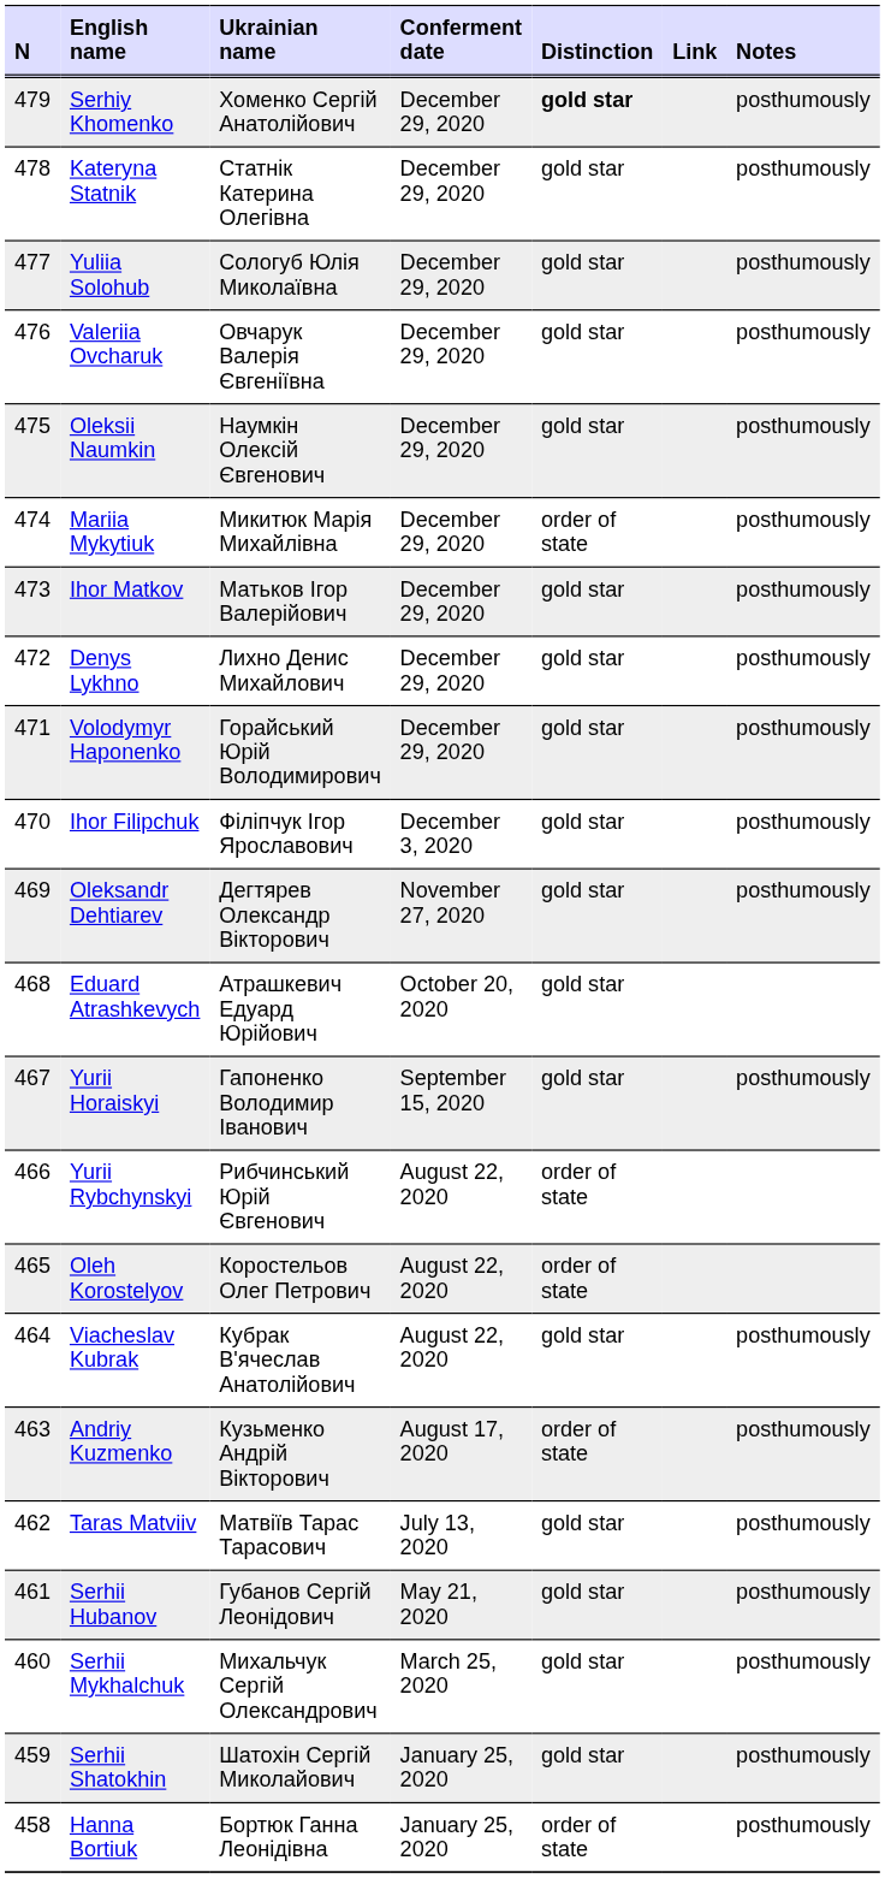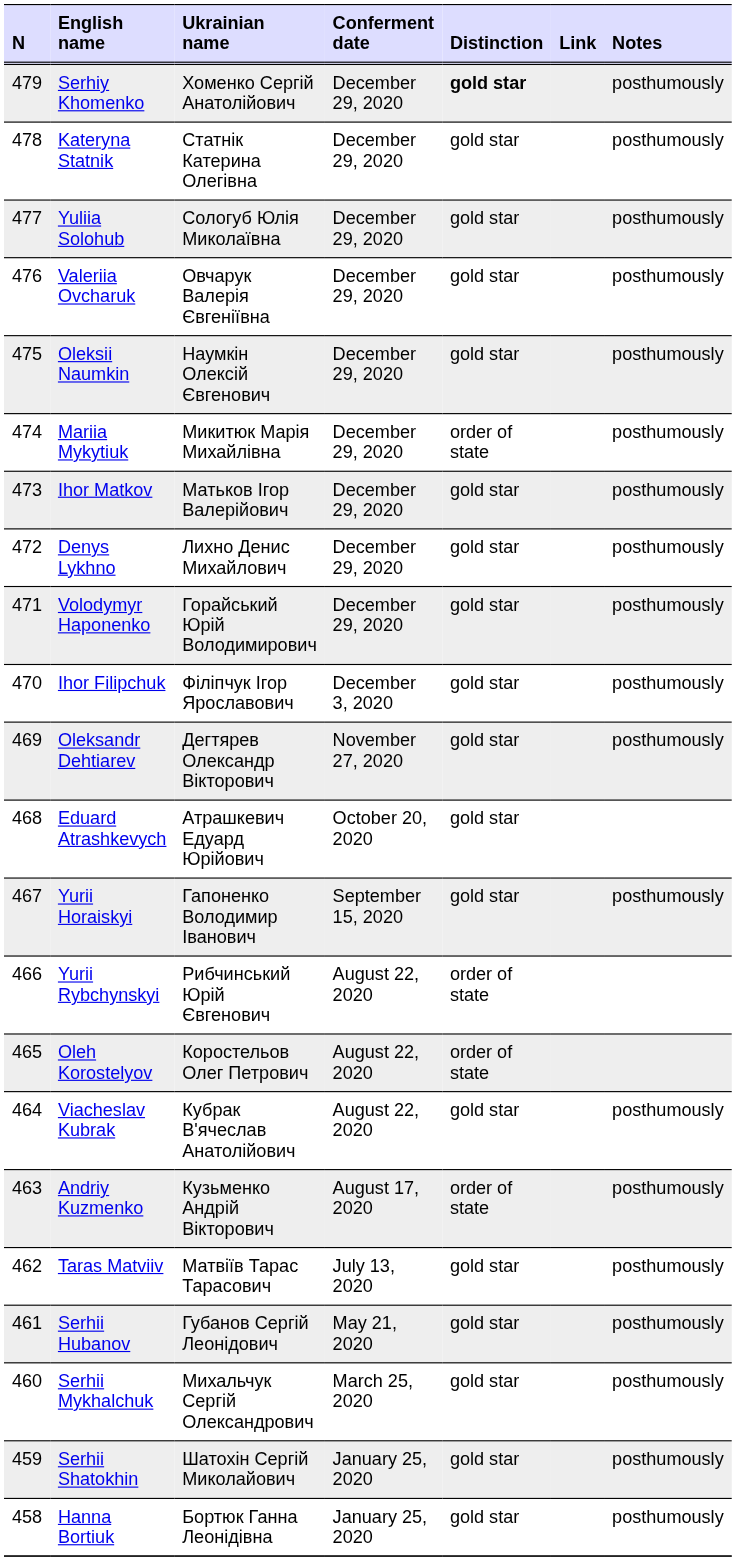 <table border=1 cellspacing=0 cellpadding=7 style="border-collapse:collapse; border:0 none;" frame=void rules=rows>
 <tr valign=bottom style="border-bottom:3px double black;background:#ddddff;">
 <th align=left>N</th>
 <th align=left>English name</th>
 <th align=left>Ukrainian name</th>
 <th align=left>Conferment date</th>
 <th align=left>Distinction</th>
 <th align=left>Link</th>
 <th align=left>Notes</th>
 </tr>
 <tr valign=top style="border-bottom:1px solid black;background:#eee;">
 <td>479</td>
 <td><a href='#'>Serhiy Khomenko</a></td>
 <td>Хоменко Сергій Анатолійович</td>
 <td>December 29, 2020</td>
 <td><strong>gold star</strong></td>
 <td></td>
 <td>posthumously</td>
 </tr>
 <tr valign=top style="border-bottom:1px solid black;">
 <td>478</td>
 <td><a href='#'>Kateryna Statnik</a></td>
 <td>Статнік Катерина Олегівна</td>
 <td>December 29, 2020</td>
 <td>gold star</td>
 <td></td>
 <td>posthumously</td>
 </tr>
 <tr valign=top style="border-bottom:1px solid black;background:#eee;">
 <td>477</td>
 <td><a href='#'>Yuliia Solohub</a></td>
 <td>Сологуб Юлія Миколаївна</td>
 <td>December 29, 2020</td>
 <td>gold star</td>
 <td></td>
 <td>posthumously</td>
 </tr>
 <tr valign=top style="border-bottom:1px solid black;">
 <td>476</td>
 <td><a href='#'>Valeriia Ovcharuk</a></td>
 <td>Овчарук Валерія Євгеніївна</td>
 <td>December 29, 2020</td>
 <td>gold star</td>
 <td></td>
 <td>posthumously</td>
 </tr>
 <tr valign=top style="border-bottom:1px solid black;background:#eee;">
 <td>475</td>
 <td><a href='#'>Oleksii Naumkin</a></td>
 <td>Наумкін Олексій Євгенович</td>
 <td>December 29, 2020</td>
 <td>gold star</td>
 <td></td>
 <td>posthumously</td>
 </tr>
 <tr valign=top style="border-bottom:1px solid black;">
 <td>474</td>
 <td><a href='#'>Mariia Mykytiuk</a></td>
 <td>Микитюк Марія Михайлівна</td>
 <td>December 29, 2020</td>
 <td>order of state</td>
 <td></td>
 <td>posthumously</td>
 </tr>
 <tr valign=top style="border-bottom:1px solid black;background:#eee;">
 <td>473</td>
 <td><a href='#'>Ihor Matkov</a></td>
 <td>Матьков Ігор Валерійович</td>
 <td>December 29, 2020</td>
 <td>gold star</td>
 <td></td>
 <td>posthumously</td>
 </tr>
 <tr valign=top style="border-bottom:1px solid black;">
 <td>472</td>
 <td><a href='#'>Denys Lykhno</a></td>
 <td>Лихно Денис Михайлович</td>
 <td>December 29, 2020</td>
 <td>gold star</td>
 <td></td>
 <td>posthumously</td>
 </tr>
 <tr valign=top style="border-bottom:1px solid black;background:#eee;">
 <td>471</td>
 <td><a href='#'>Volodymyr Haponenko</a></td>
 <td>Горайський Юрій Володимирович</td>
 <td>December 29, 2020</td>
 <td>gold star</td>
 <td></td>
 <td>posthumously</td>
 </tr>
 <tr valign=top style="border-bottom:1px solid black;">
 <td>470</td>
 <td><a href='#'>Ihor Filipchuk</a></td>
 <td>Філіпчук Ігор Ярославович</td>
 <td>December 3, 2020</td>
 <td>gold star</td>
 <td></td>
 <td>posthumously</td>
 </tr>
 <tr valign=top style="border-bottom:1px solid black;background:#eee;">
 <td>469</td>
 <td><a href='#'>Oleksandr Dehtiarev</a></td>
 <td>Дегтярев Олександр Вікторович</td>
 <td>November 27, 2020</td>
 <td>gold star</td>
 <td></td>
 <td>posthumously</td>
 </tr>
 <tr valign=top style="border-bottom:1px solid black;">
 <td>468</td>
 <td><a href='#'>Eduard Atrashkevych</a></td>
 <td>Атрашкевич Едуард Юрійович</td>
 <td>October 20, 2020</td>
 <td>gold star</td>
 <td></td>
 <td></td>
 </tr>
 <tr valign=top style="border-bottom:1px solid black;background:#eee;">
 <td>467</td>
 <td><a href='#'>Yurii Horaiskyi</a></td>
 <td>Гапоненко Володимир Іванович</td>
 <td>September 15, 2020</td>
 <td>gold star</td>
 <td></td>
 <td>posthumously</td>
 </tr>
 <tr valign=top style="border-bottom:1px solid black;">
 <td>466</td>
 <td><a href='#'>Yurii Rybchynskyi</a></td>
 <td>Рибчинський Юрій Євгенович</td>
 <td>August 22, 2020</td>
 <td>order of state</td>
 <td></td>
 <td></td>
 </tr>
 <tr valign=top style="border-bottom:1px solid black;background:#eee;">
 <td>465</td>
 <td><a href='#'>Oleh Korostelyov</a></td>
 <td>Коростельов Олег Петрович</td>
 <td>August 22, 2020</td>
 <td>order of state</td>
 <td></td>
 <td></td>
 </tr>
 <tr valign=top style="border-bottom:1px solid black;">
 <td>464</td>
 <td><a href='#'>Viacheslav Kubrak</a></td>
 <td>Кубрак В'ячеслав Анатолійович</td>
 <td>August 22, 2020</td>
 <td>gold star</td>
 <td></td>
 <td>posthumously</td>
 </tr>
 <tr valign=top style="border-bottom:1px solid black;background:#eee;">
 <td>463</td>
 <td><a href='#'>Andriy Kuzmenko</a></td>
 <td>Кузьменко Андрій Вікторович</td>
 <td>August 17, 2020</td>
 <td>order of state</td>
 <td></td>
 <td>posthumously</td>
 </tr>
 <tr valign=top style="border-bottom:1px solid black;">
 <td>462</td>
 <td><a href='#'>Taras Matviiv</a></td>
 <td>Матвіїв Тарас Тарасович</td>
 <td>July 13, 2020</td>
 <td>gold star</td>
 <td></td>
 <td>posthumously</td>
 </tr>
 <tr valign=top style="border-bottom:1px solid black;background:#eee;">
 <td>461</td>
 <td><a href='#'>Serhii Hubanov</a></td>
 <td>Губанов Сергій Леонідович</td>
 <td>May 21, 2020</td>
 <td>gold star</td>
 <td></td>
 <td>posthumously</td>
 </tr>
 <tr valign=top style="border-bottom:1px solid black;">
 <td>460</td>
 <td><a href='#'>Serhii Mykhalchuk</a></td>
 <td>Михальчук Сергій Олександрович</td>
 <td>March 25, 2020</td>
 <td>gold star</td>
 <td></td>
 <td>posthumously</td>
 </tr>
 <tr valign=top style="border-bottom:1px solid black;background:#eee;">
 <td>459</td>
 <td><a href='#'>Serhii Shatokhin</a></td>
 <td>Шатохін Сергій Миколайович</td>
 <td>January 25, 2020</td>
 <td>gold star</td>
 <td></td>
 <td>posthumously</td>
 </tr>
 <tr valign=top style="border-bottom:1px solid black;">
 <td>458</td>
 <td><a href='#'>Hanna Bortiuk</a></td>
 <td>Бортюк Ганна Леонідівна</td>
 <td>January 25, 2020</td>
-<td>order of state</td>
+<td>gold star</td>
 <td></td>
 <td>posthumously</td>
 </tr>
 <tr valign=top style="border-bottom:1px solid black;background:#eee;">
 </tr>
 </table>
